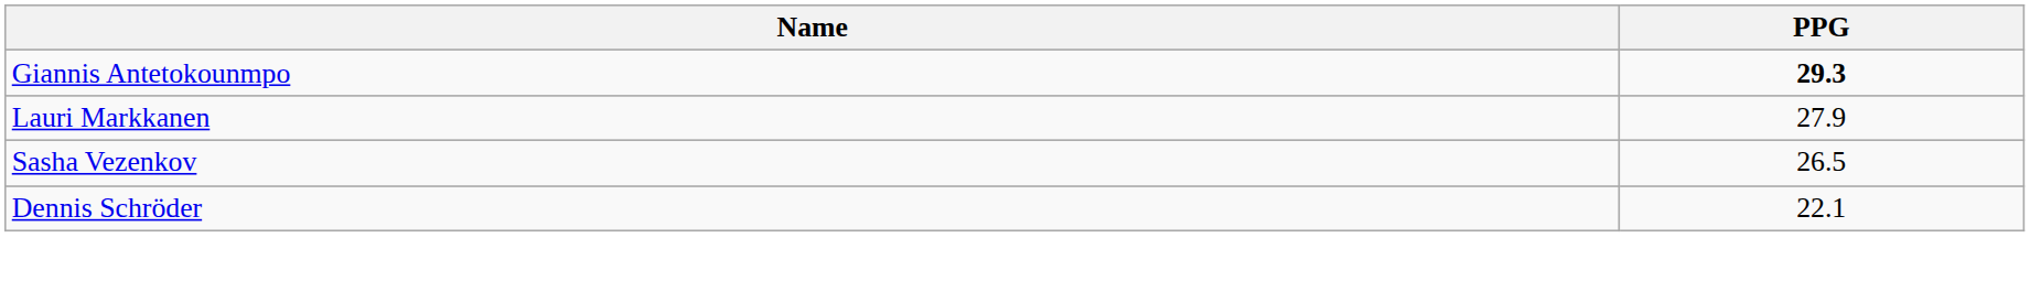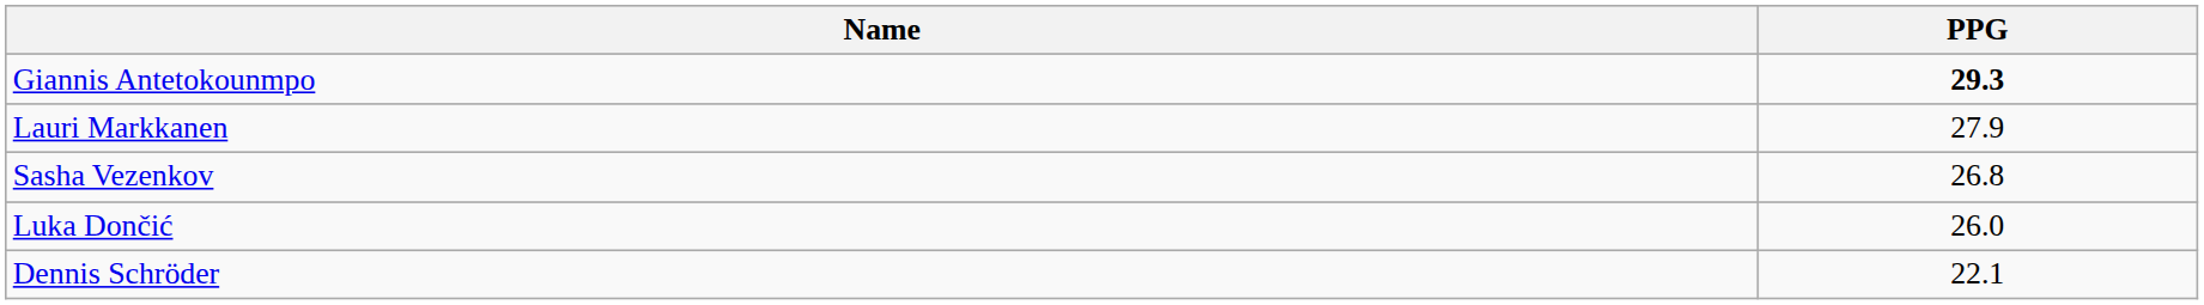 <table class=wikitable width="90%">
 <tr>
 <th width="80%">Name</th>
 <th width="20%">PPG</th>
 </tr>
 <tr>
 <td> <a href='#'>Giannis Antetokounmpo</a></td>
 <td align=center><strong>29.3</strong></td>
 </tr>
 <tr>
 <td> <a href='#'>Lauri Markkanen</a></td>
 <td align=center>27.9</td>
 </tr>
 <tr>
 <td> <a href='#'>Sasha Vezenkov</a></td>
-<td align=center>26.5</td>
+<td align=center>26.8</td>
+</tr>
+<tr>
+<td> <a href='#'>Luka Dončić</a></td>
+<td align=center>26.0</td>
 </tr>
 <tr>
 <td> <a href='#'>Dennis Schröder</a></td>
 <td align=center>22.1</td>
 </tr>
 </table>
